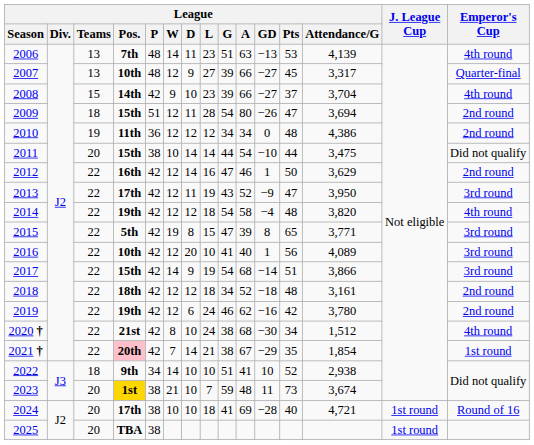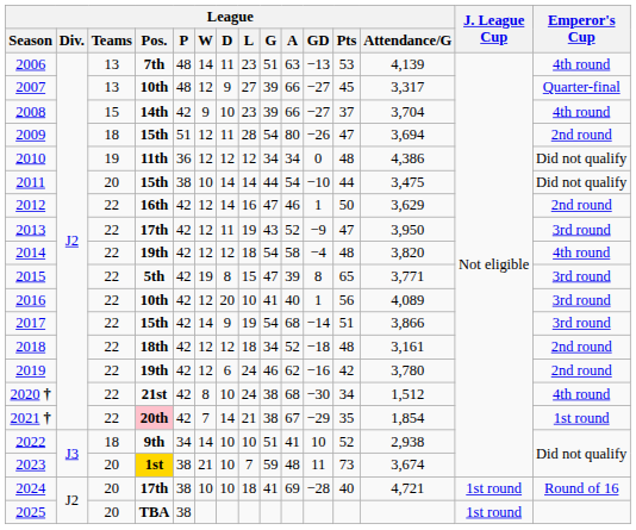 <table class="wikitable" style="text-align:center">
 <tr>
 <th colspan="13">League</th>
 <th rowspan="2"><a href='#'>J. League <br> Cup</a></th>
 <th rowspan="2"><a href='#'>Emperor's<br>Cup</a></th>
 </tr>
 <tr>
 <th>Season</th>
 <th>Div.</th>
 <th>Teams</th>
 <th>Pos.</th>
 <th>P</th>
 <th>W</th>
 <th>D</th>
 <th>L</th>
 <th>G</th>
 <th>A</th>
 <th>GD</th>
 <th>Pts</th>
 <th>Attendance/G</th>
 </tr>
 <tr>
 <td><a href='#'>2006</a></td>
 <td rowspan=16><a href='#'>J2</a></td>
 <td>13</td>
 <td><strong>7th</strong></td>
 <td>48</td>
 <td>14</td>
 <td>11</td>
 <td>23</td>
 <td>51</td>
 <td>63</td>
 <td>−13</td>
 <td>53</td>
 <td>4,139</td>
 <td rowspan="18">Not eligible</td>
 <td><a href='#'>4th round</a></td>
 </tr>
 <tr>
 <td><a href='#'>2007</a></td>
 <td>13</td>
 <td><strong>10th</strong></td>
 <td>48</td>
 <td>12</td>
 <td>9</td>
 <td>27</td>
 <td>39</td>
 <td>66</td>
 <td>−27</td>
 <td>45</td>
 <td>3,317</td>
 <td><a href='#'>Quarter-final</a></td>
 </tr>
 <tr>
 <td><a href='#'>2008</a></td>
 <td>15</td>
 <td><strong>14th</strong></td>
 <td>42</td>
 <td>9</td>
 <td>10</td>
 <td>23</td>
 <td>39</td>
 <td>66</td>
 <td>−27</td>
 <td>37</td>
 <td>3,704</td>
 <td><a href='#'>4th round</a></td>
 </tr>
 <tr>
 <td><a href='#'>2009</a></td>
 <td>18</td>
 <td><strong>15th</strong></td>
 <td>51</td>
 <td>12</td>
 <td>11</td>
 <td>28</td>
 <td>54</td>
 <td>80</td>
 <td>−26</td>
 <td>47</td>
 <td>3,694</td>
 <td><a href='#'>2nd round</a></td>
 </tr>
 <tr>
 <td><a href='#'>2010</a></td>
 <td>19</td>
 <td><strong>11th</strong></td>
 <td>36</td>
 <td>12</td>
 <td>12</td>
 <td>12</td>
 <td>34</td>
 <td>34</td>
 <td>0</td>
 <td>48</td>
 <td>4,386</td>
-<td><a href='#'>2nd round</a></td>
+<td>Did not qualify</td>
 </tr>
 <tr>
 <td><a href='#'>2011</a></td>
 <td>20</td>
 <td><strong>15th</strong></td>
 <td>38</td>
 <td>10</td>
 <td>14</td>
 <td>14</td>
 <td>44</td>
 <td>54</td>
 <td>−10</td>
 <td>44</td>
 <td>3,475</td>
 <td>Did not qualify</td>
 </tr>
 <tr>
 <td><a href='#'>2012</a></td>
 <td>22</td>
 <td><strong>16th</strong></td>
 <td>42</td>
 <td>12</td>
 <td>14</td>
 <td>16</td>
 <td>47</td>
 <td>46</td>
 <td>1</td>
 <td>50</td>
 <td>3,629</td>
 <td><a href='#'>2nd round</a></td>
 </tr>
 <tr>
 <td><a href='#'>2013</a></td>
 <td>22</td>
 <td><strong>17th</strong></td>
 <td>42</td>
 <td>12</td>
 <td>11</td>
 <td>19</td>
 <td>43</td>
 <td>52</td>
 <td>−9</td>
 <td>47</td>
 <td>3,950</td>
 <td><a href='#'>3rd round</a></td>
 </tr>
 <tr>
 <td><a href='#'>2014</a></td>
 <td>22</td>
 <td><strong>19th</strong></td>
 <td>42</td>
 <td>12</td>
 <td>12</td>
 <td>18</td>
 <td>54</td>
 <td>58</td>
 <td>−4</td>
 <td>48</td>
 <td>3,820</td>
 <td><a href='#'>4th round</a></td>
 </tr>
 <tr>
 <td><a href='#'>2015</a></td>
 <td>22</td>
 <td><strong>5th</strong></td>
 <td>42</td>
 <td>19</td>
 <td>8</td>
 <td>15</td>
 <td>47</td>
 <td>39</td>
 <td>8</td>
 <td>65</td>
 <td>3,771</td>
 <td><a href='#'>3rd round</a></td>
 </tr>
 <tr>
 <td><a href='#'>2016</a></td>
 <td>22</td>
 <td><strong>10th</strong></td>
 <td>42</td>
 <td>12</td>
 <td>20</td>
 <td>10</td>
 <td>41</td>
 <td>40</td>
 <td>1</td>
 <td>56</td>
 <td>4,089</td>
 <td><a href='#'>3rd round</a></td>
 </tr>
 <tr>
 <td><a href='#'>2017</a></td>
 <td>22</td>
 <td><strong>15th</strong></td>
 <td>42</td>
 <td>14</td>
 <td>9</td>
 <td>19</td>
 <td>54</td>
 <td>68</td>
 <td>−14</td>
 <td>51</td>
 <td>3,866</td>
 <td><a href='#'>3rd round</a></td>
 </tr>
 <tr>
 <td><a href='#'>2018</a></td>
 <td>22</td>
 <td><strong>18th</strong></td>
 <td>42</td>
 <td>12</td>
 <td>12</td>
 <td>18</td>
 <td>34</td>
 <td>52</td>
 <td>−18</td>
 <td>48</td>
 <td>3,161</td>
 <td><a href='#'>2nd round</a></td>
 </tr>
 <tr>
 <td><a href='#'>2019</a></td>
 <td>22</td>
 <td><strong>19th</strong></td>
 <td>42</td>
 <td>12</td>
 <td>6</td>
 <td>24</td>
 <td>46</td>
 <td>62</td>
 <td>−16</td>
 <td>42</td>
 <td>3,780</td>
 <td><a href='#'>2nd round</a></td>
 </tr>
 <tr>
 <td><a href='#'>2020</a> <strong>†</strong></td>
 <td>22</td>
 <td><strong>21st</strong></td>
 <td>42</td>
 <td>8</td>
 <td>10</td>
 <td>24</td>
 <td>38</td>
 <td>68</td>
 <td>−30</td>
 <td>34</td>
 <td>1,512</td>
 <td><a href='#'>4th round</a></td>
 </tr>
 <tr>
 <td><a href='#'>2021</a> <strong>†</strong></td>
 <td>22</td>
 <td bgcolor="pink"><strong>20th</strong></td>
 <td>42</td>
 <td>7</td>
 <td>14</td>
 <td>21</td>
 <td>38</td>
 <td>67</td>
 <td>−29</td>
 <td>35</td>
 <td>1,854</td>
 <td><a href='#'>1st round</a></td>
 </tr>
 <tr>
 <td><a href='#'>2022</a></td>
 <td rowspan="2"><a href='#'>J3</a></td>
 <td>18</td>
 <td><strong>9th</strong></td>
 <td>34</td>
 <td>14</td>
 <td>10</td>
 <td>10</td>
 <td>51</td>
 <td>41</td>
 <td>10</td>
 <td>52</td>
 <td>2,938</td>
 <td rowspan="2">Did not qualify</td>
 </tr>
 <tr>
 <td><a href='#'>2023</a></td>
 <td>20</td>
 <td bgcolor=gold><strong>1st</strong></td>
 <td>38</td>
 <td>21</td>
 <td>10</td>
 <td>7</td>
 <td>59</td>
 <td>48</td>
 <td>11</td>
 <td>73</td>
 <td>3,674</td>
 </tr>
 <tr>
 <td><a href='#'>2024</a></td>
 <td rowspan="2">J2</td>
 <td>20</td>
 <td><strong>17th</strong></td>
 <td>38</td>
 <td>10</td>
 <td>10</td>
 <td>18</td>
 <td>41</td>
 <td>69</td>
 <td>−28</td>
 <td>40</td>
 <td>4,721</td>
 <td><a href='#'>1st round</a></td>
 <td><a href='#'>Round of 16</a></td>
 </tr>
 <tr>
 <td><a href='#'>2025</a></td>
 <td>20</td>
 <td><strong>TBA</strong></td>
 <td>38</td>
 <td></td>
 <td></td>
 <td></td>
 <td></td>
 <td></td>
 <td></td>
 <td></td>
 <td></td>
 <td><a href='#'>1st round</a></td>
 <td></td>
 </tr>
 </table>
